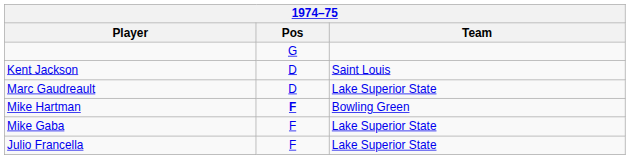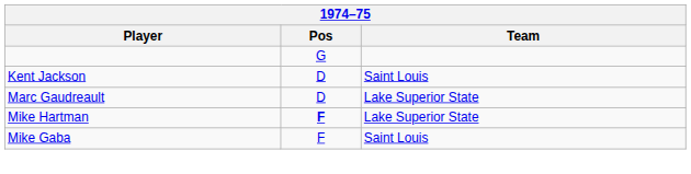 <table class="wikitable" width=95%>
 <tr>
 <th colspan=3><a href='#'>1974–75</a></th>
 </tr>
 <tr>
 <th>Player</th>
 <th>Pos</th>
 <th>Team</th>
 </tr>
 <tr>
 <td></td>
 <td style="text-align:center;"><a href='#'>G</a></td>
 <td></td>
 </tr>
 <tr>
 <td><a href='#'>Kent Jackson</a></td>
 <td style="text-align:center;"><a href='#'>D</a></td>
 <td><a href='#'>Saint Louis</a></td>
 </tr>
 <tr>
 <td><a href='#'>Marc Gaudreault</a></td>
 <td style="text-align:center;"><a href='#'>D</a></td>
 <td><a href='#'>Lake Superior State</a></td>
 </tr>
 <tr>
 <td><a href='#'>Mike Hartman</a></td>
 <td style="text-align:center;"><strong><a href='#'>F</a></strong></td>
-<td><a href='#'>Bowling Green</a></td>
+<td><a href='#'>Lake Superior State</a></td>
 </tr>
 <tr>
 <td><a href='#'>Mike Gaba</a></td>
 <td style="text-align:center;"><a href='#'>F</a></td>
-<td><a href='#'>Lake Superior State</a></td>
-</tr>
-<tr>
-<td><a href='#'>Julio Francella</a></td>
-<td style="text-align:center;"><a href='#'>F</a></td>
-<td><a href='#'>Lake Superior State</a></td>
+<td><a href='#'>Saint Louis</a></td>
 </tr>
 </table>
